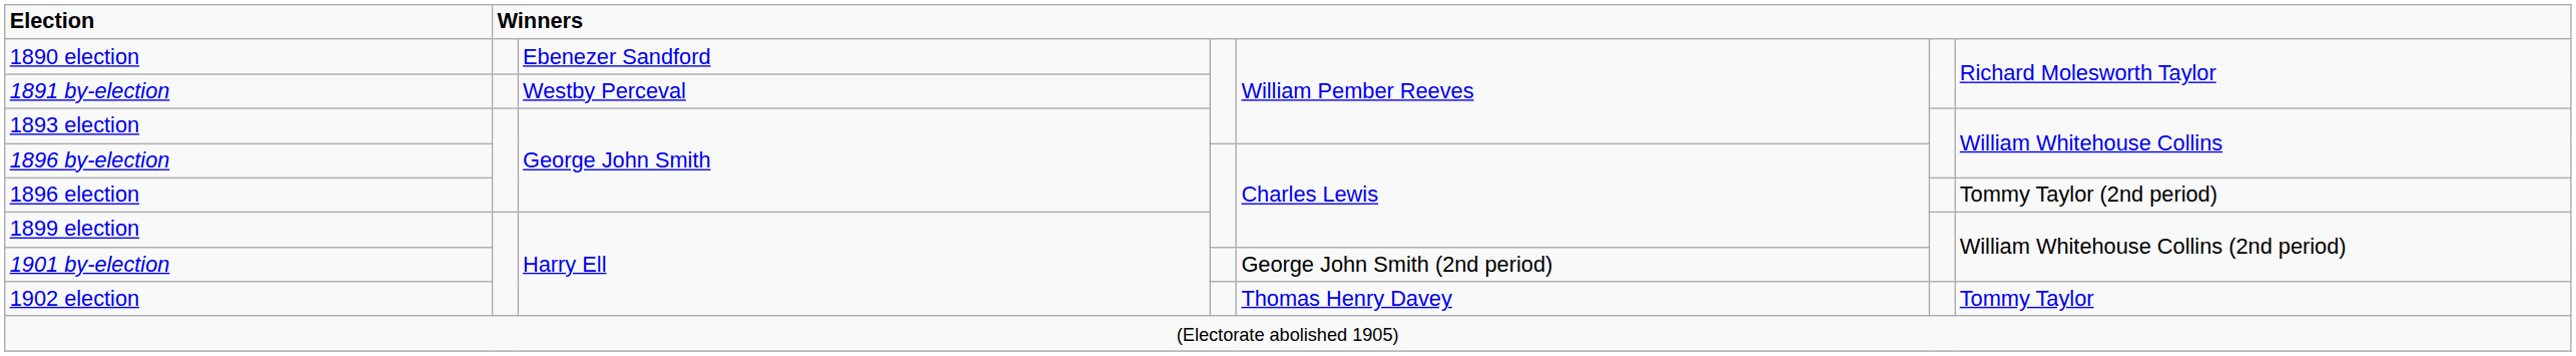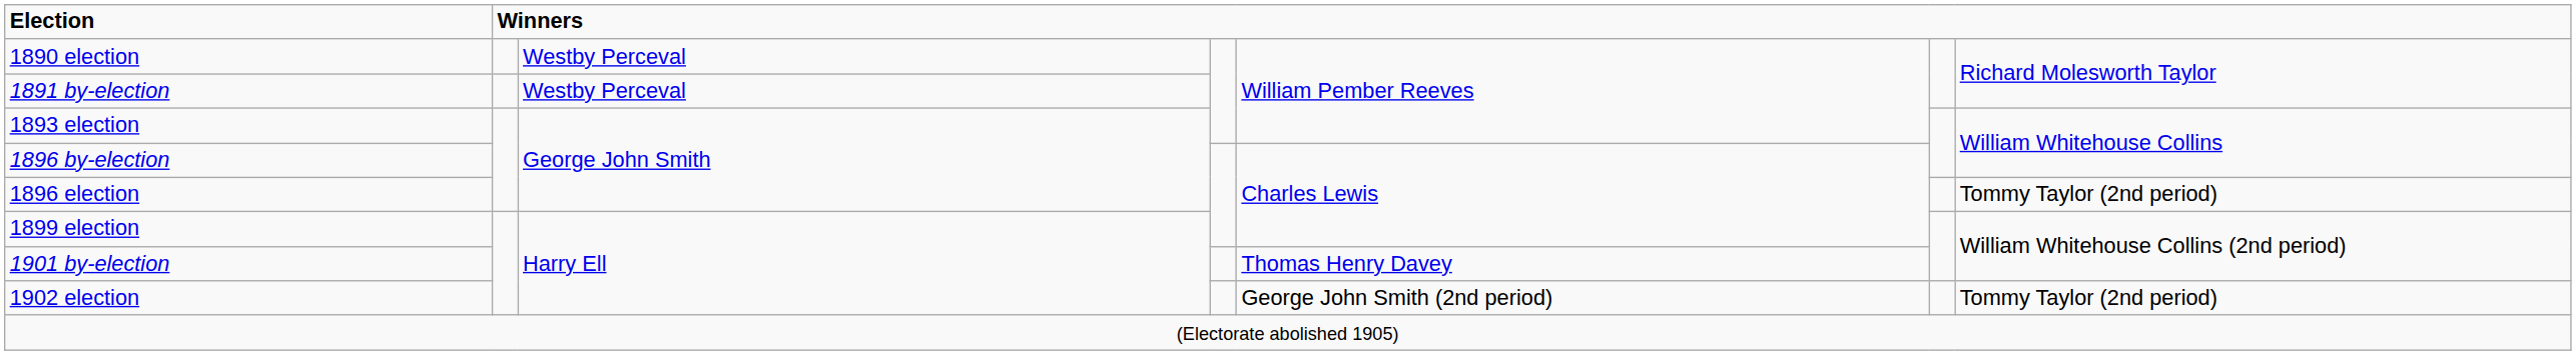 <table class="wikitable" width=95%>
 <tr>
 <td width=19%><strong>Election</strong></td>
 <td width=81% colspan=6><strong>Winners</strong></td>
 </tr>
 <tr ------------------>
 <td><a href='#'>1890 election</a></td>
 <td width=1% bgcolor=></td>
-<td><a href='#'>Ebenezer Sandford</a></td>
+<td width=27%><a href='#'>Westby Perceval</a></td>
 <td width=1% rowspan=3 bgcolor=></td>
 <td width=27% rowspan=3><a href='#'>William Pember Reeves</a></td>
 <td width=1% rowspan=2 bgcolor=></td>
 <td width=27% rowspan=2><a href='#'>Richard Molesworth Taylor</a></td>
 </tr>
 <tr>
 <td><span><em><a href='#'>1891 by-election</a></em></span></td>
 <td bgcolor=></td>
 <td width=27%><a href='#'>Westby Perceval</a></td>
 </tr>
 <tr>
 <td><a href='#'>1893 election</a></td>
 <td rowspan=3 bgcolor=></td>
 <td rowspan=3><a href='#'>George John Smith</a></td>
 <td rowspan=2 bgcolor=></td>
 <td rowspan=2><a href='#'>William Whitehouse Collins</a></td>
 </tr>
 <tr>
 <td><span><em><a href='#'>1896 by-election</a></em></span></td>
 <td rowspan=3 bgcolor=></td>
 <td rowspan=3><a href='#'>Charles Lewis</a></td>
 </tr>
 <tr>
 <td><a href='#'>1896 election</a></td>
 <td bgcolor=></td>
 <td>Tommy Taylor (2nd period)</td>
 </tr>
 <tr>
 <td><a href='#'>1899 election</a></td>
 <td rowspan=3 bgcolor=></td>
 <td rowspan=3><a href='#'>Harry Ell</a></td>
 <td rowspan=2 bgcolor=></td>
 <td rowspan=2>William Whitehouse Collins (2nd period)</td>
 </tr>
 <tr>
 <td><span><em><a href='#'>1901 by-election</a></em></span></td>
 <td bgcolor=></td>
-<td>George John Smith (2nd period)</td>
+<td><a href='#'>Thomas Henry Davey</a></td>
 </tr>
 <tr>
 <td><a href='#'>1902 election</a></td>
 <td bgcolor=></td>
-<td><a href='#'>Thomas Henry Davey</a></td>
+<td>George John Smith (2nd period)</td>
 <td bgcolor=></td>
-<td><a href='#'>Tommy Taylor</a></td>
+<td>Tommy Taylor (2nd period)</td>
 </tr>
 <tr>
 <td colspan=7 align=center><small>(Electorate abolished 1905)</small></td>
 </tr>
 </table>
